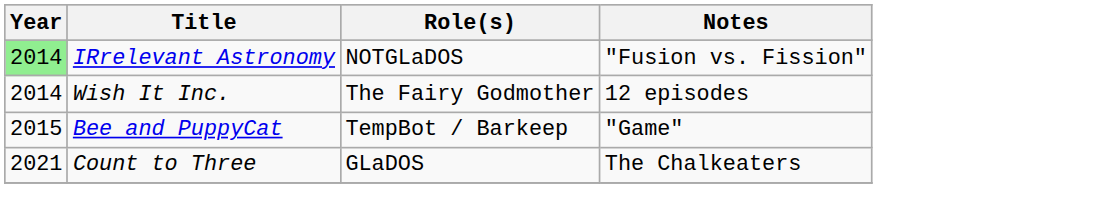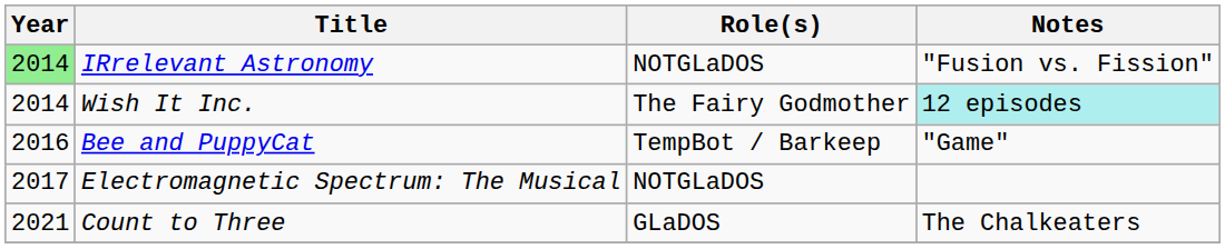 <table class="wikitable">
 <tr>
 <th>Year</th>
 <th>Title</th>
 <th>Role(s)</th>
 <th>Notes</th>
 </tr>
 <tr>
 <td style="background: lightgreen;">2014</td>
 <td><em><a href='#'>IRrelevant Astronomy</a></em></td>
 <td>NOTGLaDOS</td>
 <td>"Fusion vs. Fission"</td>
 </tr>
 <tr>
 <td>2014</td>
 <td><em>Wish It Inc.</em></td>
 <td>The Fairy Godmother</td>
-<td>12 episodes</td>
+<td style="background: paleturquoise;">12 episodes</td>
 </tr>
 <tr>
-<td>2015</td>
+<td>2016</td>
 <td><em><a href='#'>Bee and PuppyCat</a></em></td>
 <td>TempBot / Barkeep</td>
 <td>"Game"</td>
+</tr>
+<tr>
+<td>2017</td>
+<td><em>Electromagnetic Spectrum: The Musical</em></td>
+<td>NOTGLaDOS</td>
+<td></td>
 </tr>
 <tr>
 <td>2021</td>
 <td><em>Count to Three</em></td>
 <td>GLaDOS</td>
 <td>The Chalkeaters</td>
 </tr>
 <tr>
 </tr>
 </table>
